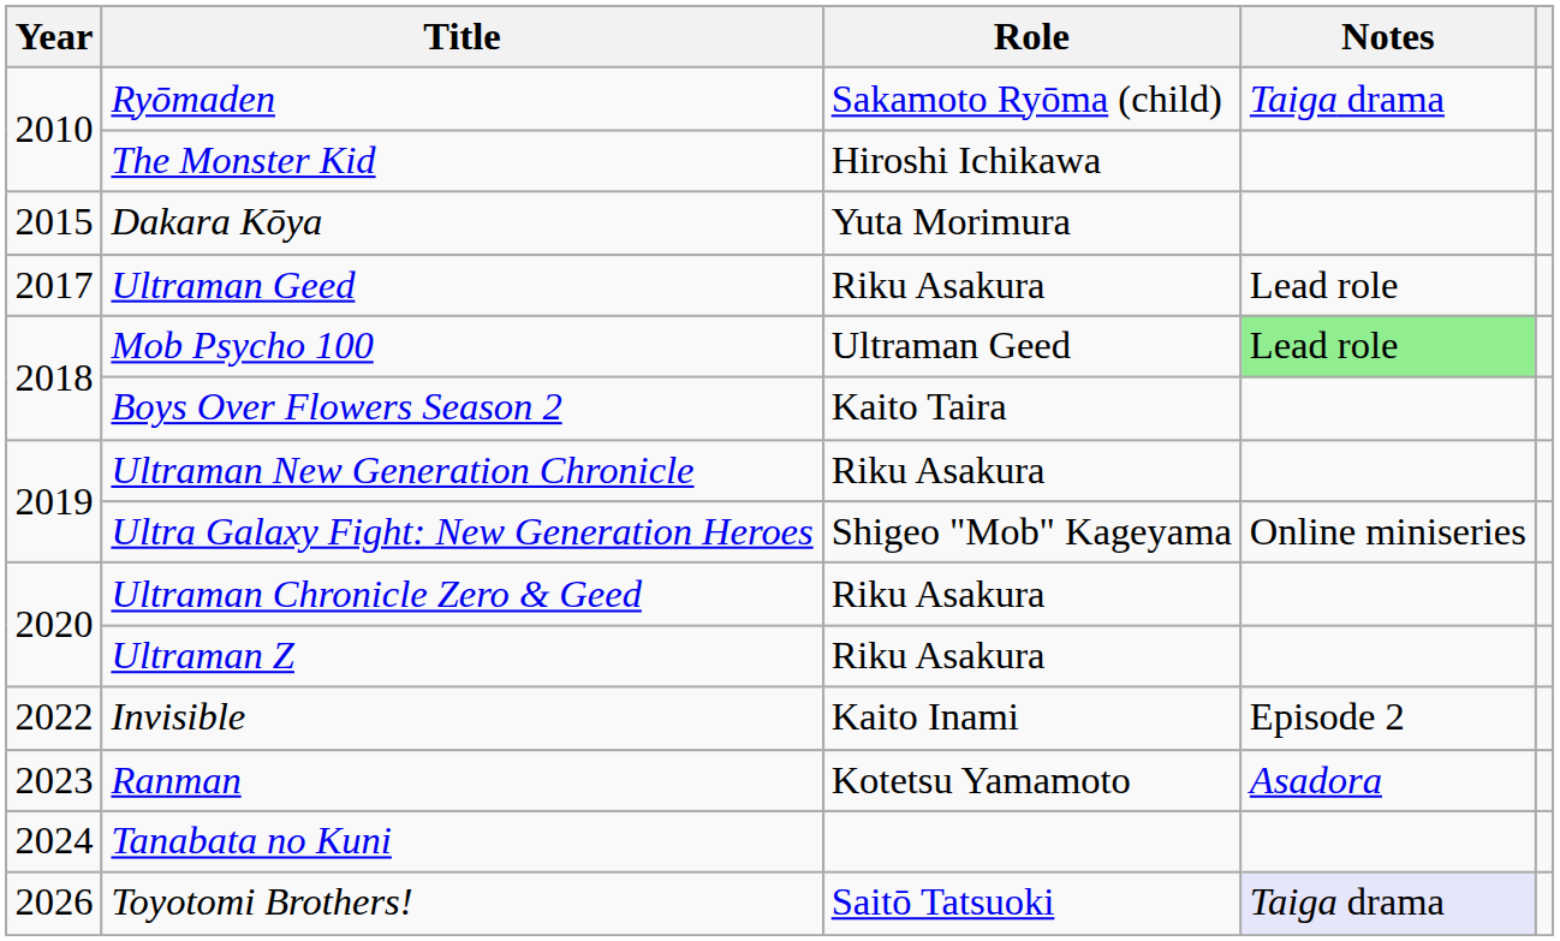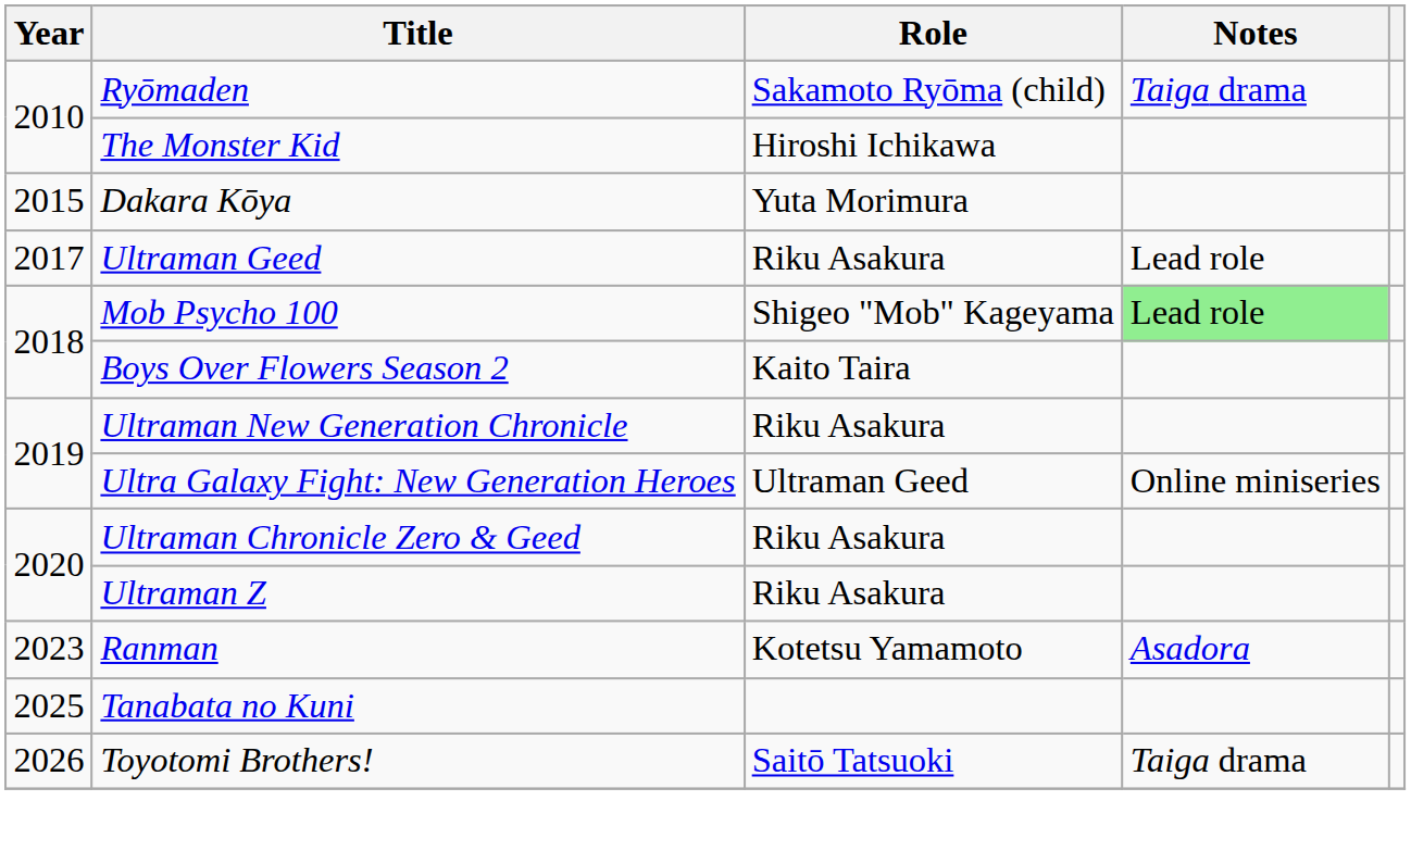 <table class="wikitable sortable">
 <tr>
 <th>Year</th>
 <th>Title</th>
 <th>Role</th>
 <th class="unsortable">Notes</th>
 <th class="unsortable"></th>
 </tr>
 <tr>
 <td rowspan="2">2010</td>
 <td><em><a href='#'>Ryōmaden</a></em></td>
 <td><a href='#'>Sakamoto Ryōma</a> (child)</td>
 <td><a href='#'><em>Taiga</em> drama</a></td>
 <td></td>
 </tr>
 <tr>
 <td><em><a href='#'>The Monster Kid</a></em></td>
 <td>Hiroshi Ichikawa</td>
 <td></td>
 <td></td>
 </tr>
 <tr>
 <td>2015</td>
 <td><em>Dakara Kōya</em></td>
 <td>Yuta Morimura</td>
 <td></td>
 <td></td>
 </tr>
 <tr>
 <td>2017</td>
 <td><em><a href='#'>Ultraman Geed</a></em></td>
 <td>Riku Asakura</td>
 <td>Lead role</td>
 <td></td>
 </tr>
 <tr>
 <td rowspan="2">2018</td>
 <td><em><a href='#'>Mob Psycho 100</a></em></td>
-<td>Ultraman Geed</td>
+<td>Shigeo "Mob" Kageyama</td>
 <td style="background: lightgreen;">Lead role</td>
 <td></td>
 </tr>
 <tr>
 <td><em><a href='#'>Boys Over Flowers Season 2</a></em></td>
 <td>Kaito Taira</td>
 <td></td>
 <td></td>
 </tr>
 <tr>
 <td rowspan="2">2019</td>
 <td><em><a href='#'>Ultraman New Generation Chronicle</a></em></td>
 <td>Riku Asakura</td>
 <td></td>
 <td></td>
 </tr>
 <tr>
 <td><em><a href='#'>Ultra Galaxy Fight: New Generation Heroes</a></em></td>
-<td>Shigeo "Mob" Kageyama</td>
+<td>Ultraman Geed</td>
 <td>Online miniseries</td>
 <td></td>
 </tr>
 <tr>
 <td rowspan="2">2020</td>
 <td><em><a href='#'>Ultraman Chronicle Zero & Geed</a></em></td>
 <td>Riku Asakura</td>
 <td></td>
 <td></td>
 </tr>
 <tr>
 <td><em><a href='#'>Ultraman Z</a></em></td>
 <td>Riku Asakura</td>
 <td></td>
 <td></td>
 </tr>
 <tr>
-<td>2022</td>
-<td><em>Invisible</em></td>
-<td>Kaito Inami</td>
-<td>Episode 2</td>
-<td></td>
-</tr>
-<tr>
 <td>2023</td>
 <td><em><a href='#'>Ranman</a></em></td>
 <td>Kotetsu Yamamoto</td>
 <td><em><a href='#'>Asadora</a></em></td>
 <td></td>
 </tr>
 <tr>
-<td>2024</td>
+<td>2025</td>
 <td><em><a href='#'>Tanabata no Kuni</a></em></td>
 <td></td>
 <td></td>
 <td></td>
 </tr>
 <tr>
 <td>2026</td>
 <td><em>Toyotomi Brothers!</em></td>
 <td><a href='#'>Saitō Tatsuoki</a></td>
-<td style="background: lavender;"><em>Taiga</em> drama</td>
+<td><em>Taiga</em> drama</td>
 <td></td>
 </tr>
 <tr>
 </tr>
 </table>
